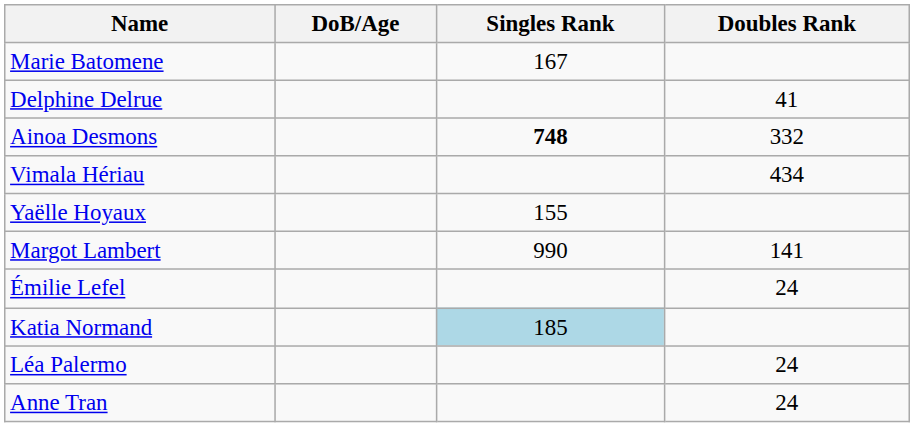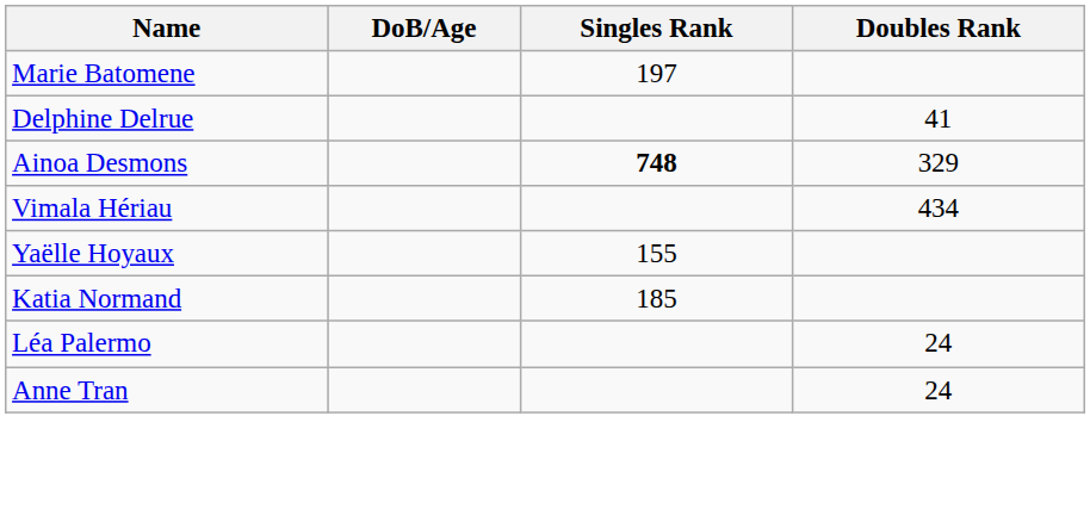 <table class="wikitable"  style="width:600px; font-size:95%;">
 <tr>
 <th align="left">Name</th>
 <th align="left">DoB/Age</th>
 <th align="left">Singles Rank</th>
 <th align="left">Doubles Rank</th>
 </tr>
 <tr>
 <td><a href='#'>Marie Batomene</a></td>
 <td></td>
-<td align="center">167</td>
+<td align="center">197</td>
 <td align="center"></td>
 </tr>
 <tr>
 <td><a href='#'>Delphine Delrue</a></td>
 <td></td>
 <td align="center"></td>
 <td align="center">41</td>
 </tr>
 <tr>
 <td><a href='#'>Ainoa Desmons</a></td>
 <td></td>
 <td align="center"><strong>748</strong></td>
-<td align="center">332</td>
+<td align="center">329</td>
 </tr>
 <tr>
 <td><a href='#'>Vimala Hériau</a></td>
 <td></td>
 <td align="center"></td>
 <td align="center">434</td>
 </tr>
 <tr>
 <td><a href='#'>Yaëlle Hoyaux</a></td>
 <td></td>
 <td align="center">155</td>
 <td align="center"></td>
 </tr>
 <tr>
-<td><a href='#'>Margot Lambert</a></td>
-<td></td>
-<td align="center">990</td>
-<td align="center">141</td>
-</tr>
-<tr>
-<td><a href='#'>Émilie Lefel</a></td>
-<td></td>
-<td align="center"></td>
-<td align="center">24</td>
-</tr>
-<tr>
 <td><a href='#'>Katia Normand</a></td>
 <td></td>
-<td align="center" style="background: lightblue;">185</td>
+<td align="center">185</td>
 <td align="center"></td>
 </tr>
 <tr>
 <td><a href='#'>Léa Palermo</a></td>
 <td></td>
 <td align="center"></td>
 <td align="center">24</td>
 </tr>
 <tr>
 <td><a href='#'>Anne Tran</a></td>
 <td></td>
 <td align="center"></td>
 <td align="center">24</td>
 </tr>
 </table>
